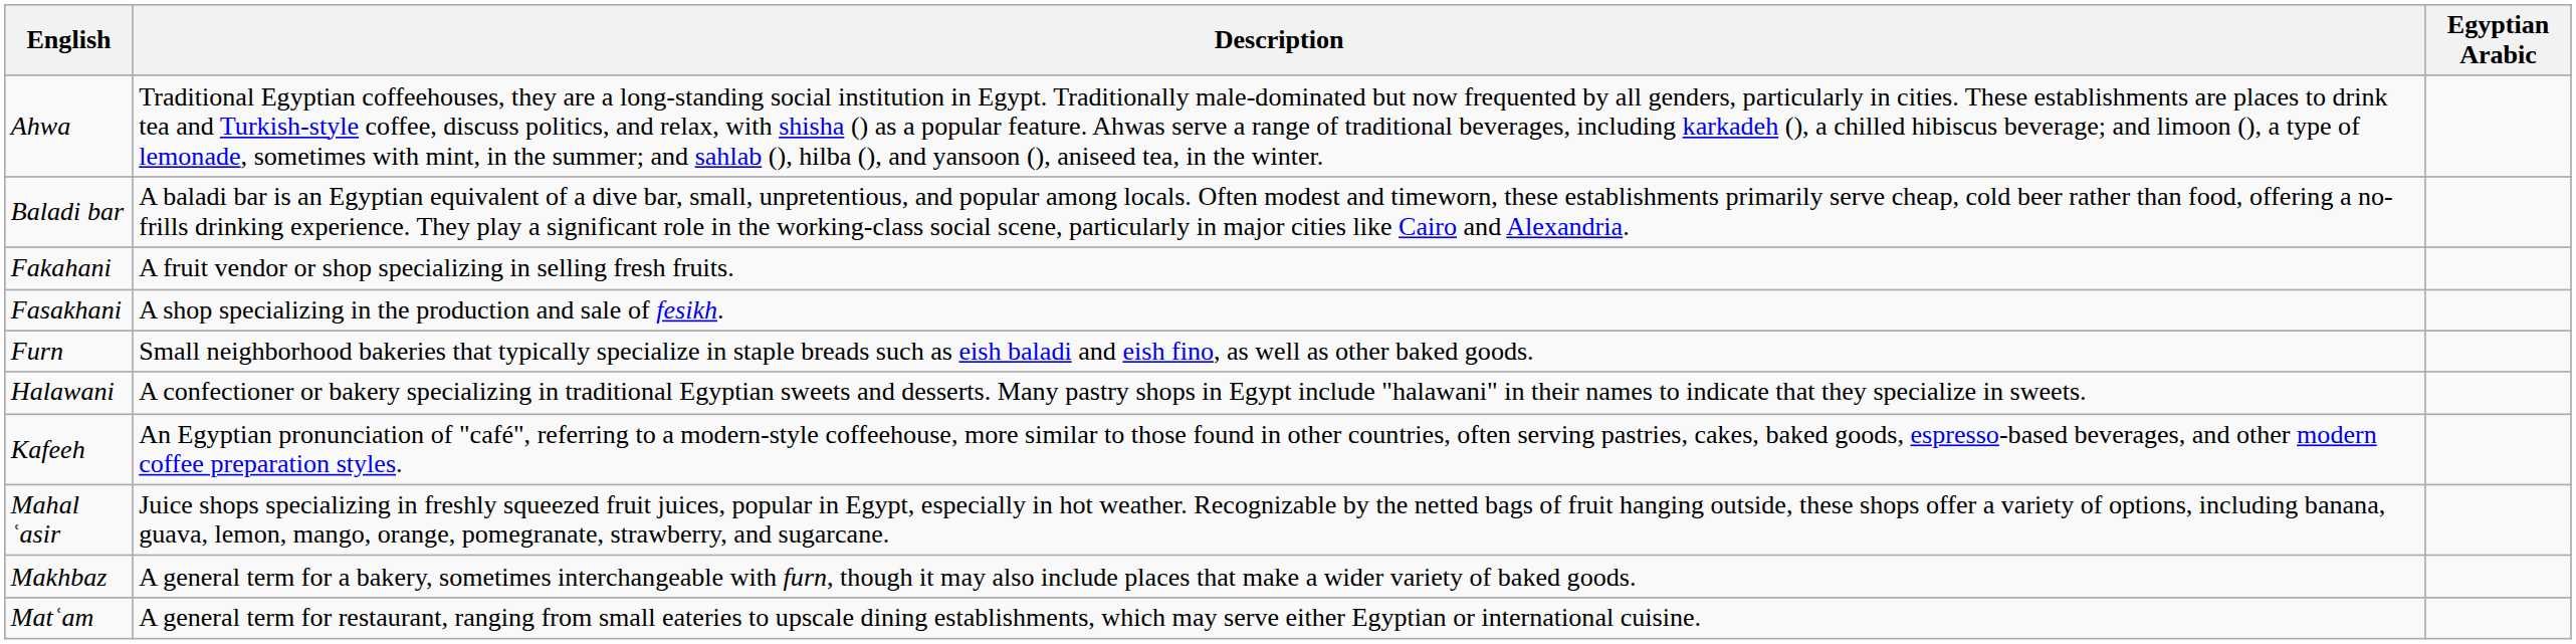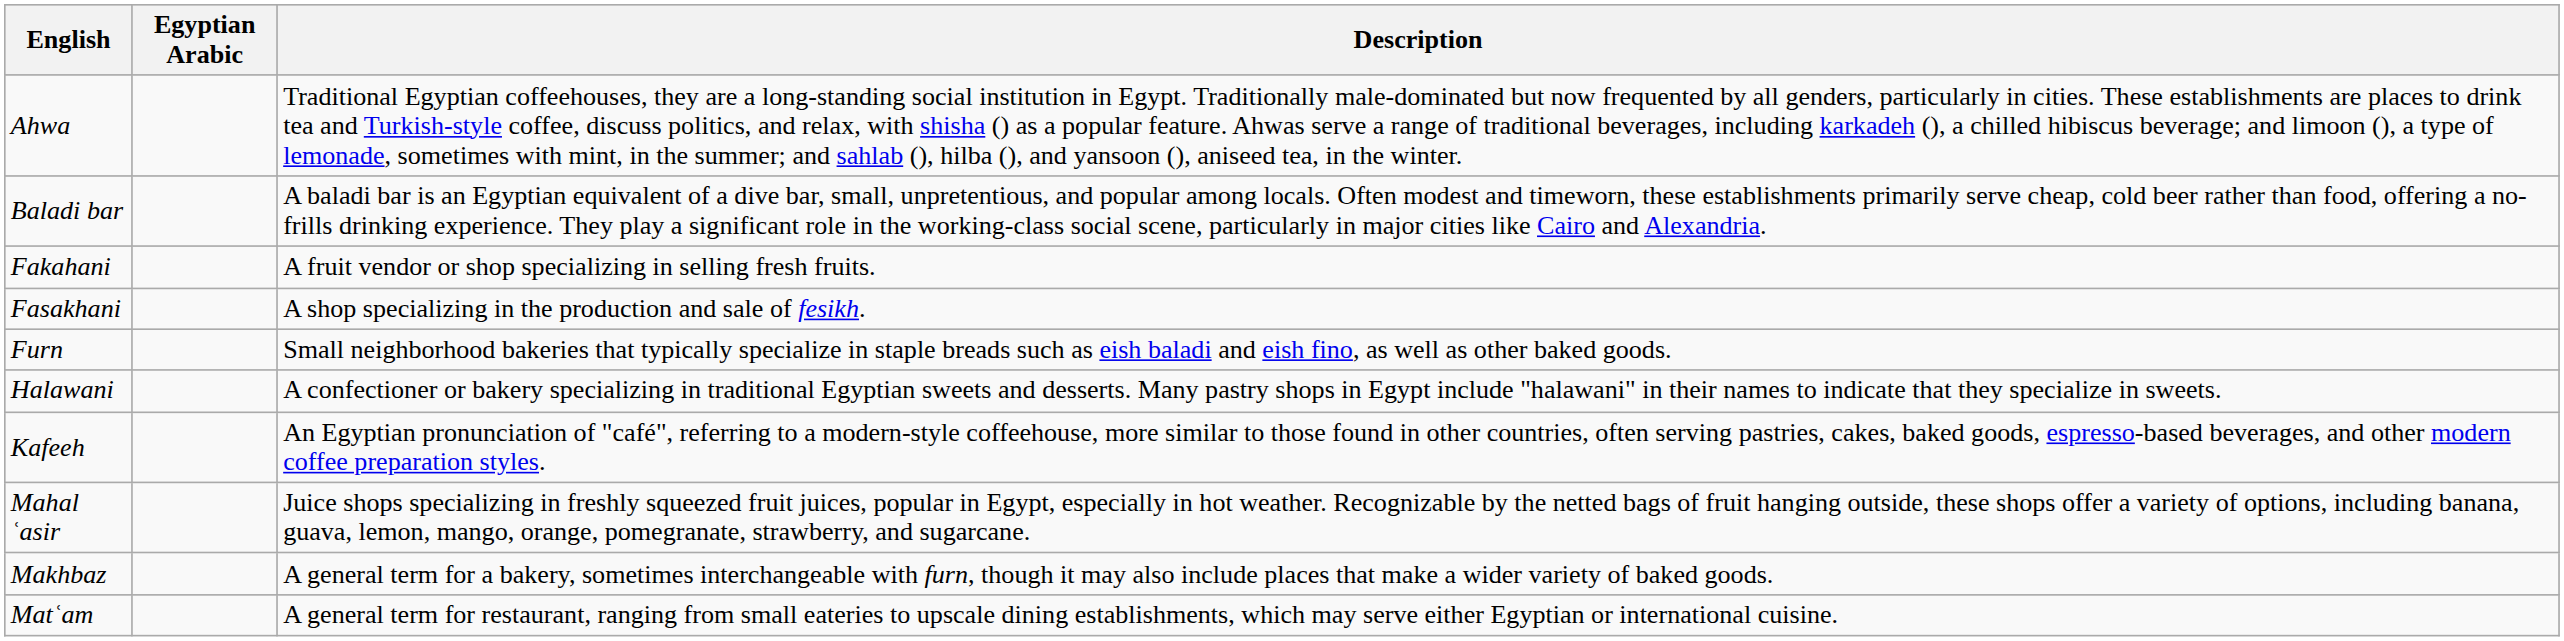 <table class="wikitable">
 <tr>
 <th>English</th>
+<th>Egyptian Arabic</th>
 <th>Description</th>
-<th>Egyptian Arabic</th>
 </tr>
 <tr>
 <td><em>Ahwa</em></td>
+<td></td>
 <td>Traditional Egyptian coffeehouses, they are a long-standing social institution in Egypt. Traditionally male-dominated but now frequented by all genders, particularly in cities. These establishments are places to drink tea and <a href='#'>Turkish-style</a> coffee, discuss politics, and relax, with <a href='#'>shisha</a> () as a popular feature. Ahwas serve a range of traditional beverages, including <a href='#'>karkadeh</a> (), a chilled hibiscus beverage; and limoon (), a type of <a href='#'>lemonade</a>, sometimes with mint, in the summer; and <a href='#'>sahlab</a> (), hilba (), and yansoon (), aniseed tea, in the winter.</td>
-<td></td>
 </tr>
 <tr>
 <td><em>Baladi bar</em></td>
+<td></td>
 <td>A baladi bar is an Egyptian equivalent of a dive bar, small, unpretentious, and popular among locals. Often modest and timeworn, these establishments primarily serve cheap, cold beer rather than food, offering a no-frills drinking experience. They play a significant role in the working-class social scene, particularly in major cities like <a href='#'>Cairo</a> and <a href='#'>Alexandria</a>.</td>
-<td></td>
 </tr>
 <tr>
 <td><em>Fakahani</em></td>
+<td></td>
 <td>A fruit vendor or shop specializing in selling fresh fruits.</td>
-<td></td>
 </tr>
 <tr>
 <td><em>Fasakhani</em></td>
+<td></td>
 <td>A shop specializing in the production and sale of <em><a href='#'>fesikh</a></em>.</td>
-<td></td>
 </tr>
 <tr>
 <td><em>Furn</em></td>
+<td></td>
 <td>Small neighborhood bakeries that typically specialize in staple breads such as <a href='#'>eish baladi</a> and <a href='#'>eish fino</a>, as well as other baked goods.</td>
-<td></td>
 </tr>
 <tr>
 <td><em>Halawani</em></td>
+<td></td>
 <td>A confectioner or bakery specializing in traditional Egyptian sweets and desserts. Many pastry shops in Egypt include "halawani" in their names to indicate that they specialize in sweets.</td>
-<td></td>
 </tr>
 <tr>
 <td><em>Kafeeh</em></td>
+<td></td>
 <td>An Egyptian pronunciation of "café", referring to a modern-style coffeehouse, more similar to those found in other countries, often serving pastries, cakes, baked goods, <a href='#'>espresso</a>-based beverages, and other <a href='#'>modern coffee preparation styles</a>.</td>
-<td></td>
 </tr>
 <tr>
 <td><em>Mahal ʿasir</em></td>
+<td></td>
 <td>Juice shops specializing in freshly squeezed fruit juices, popular in Egypt, especially in hot weather. Recognizable by the netted bags of fruit hanging outside, these shops offer a variety of options, including banana, guava, lemon, mango, orange, pomegranate, strawberry, and sugarcane.</td>
-<td></td>
 </tr>
 <tr>
 <td><em>Makhbaz</em></td>
+<td></td>
 <td>A general term for a bakery, sometimes interchangeable with <em>furn</em>, though it may also include places that make a wider variety of baked goods.</td>
-<td></td>
 </tr>
 <tr>
 <td><em>Matʿam</em></td>
+<td></td>
 <td>A general term for restaurant, ranging from small eateries to upscale dining establishments, which may serve either Egyptian or international cuisine.</td>
-<td></td>
 </tr>
 </table>
